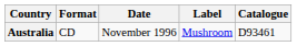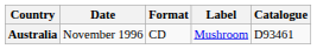 <table class="wikitable plainrowheaders">
 <tr>
 <th>Country</th>
+<th>Date</th>
 <th>Format</th>
-<th>Date</th>
 <th>Label</th>
 <th>Catalogue</th>
 </tr>
 <tr>
 <th scope="row">Australia</th>
+<td>November 1996</td>
 <td>CD</td>
-<td>November 1996</td>
 <td><a href='#'>Mushroom</a></td>
 <td>D93461</td>
 </tr>
 </table>
